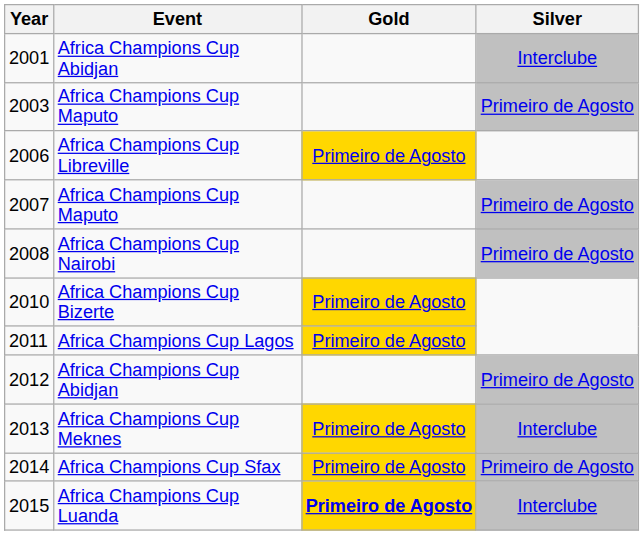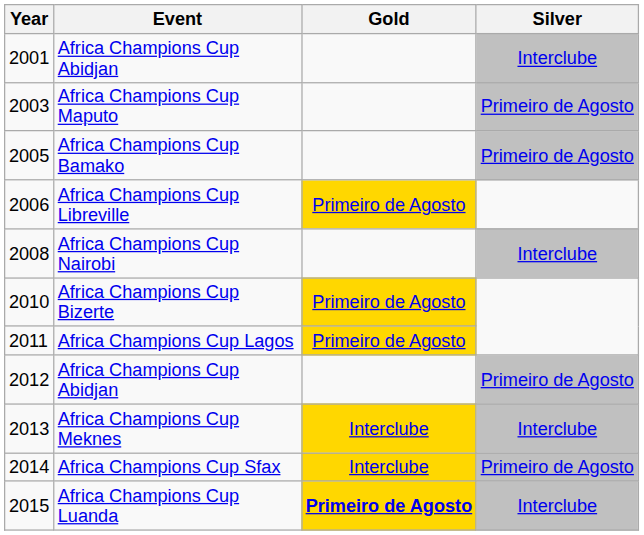 <table class="wikitable" style="font-size: 90%;">
 <tr>
 <th>Year</th>
 <th style="width:190px;">Event</th>
 <th>Gold</th>
 <th>Silver</th>
 </tr>
 <tr>
 <td>2001</td>
 <td><a href='#'>Africa Champions Cup Abidjan</a></td>
 <td></td>
 <td align=center style="background:silver;"><a href='#'>Interclube</a></td>
 </tr>
 <tr>
 <td>2003</td>
 <td><a href='#'>Africa Champions Cup Maputo</a></td>
 <td></td>
 <td align=center style="background:silver;"><a href='#'>Primeiro de Agosto</a></td>
 </tr>
 <tr>
+<td>2005</td>
+<td><a href='#'>Africa Champions Cup Bamako</a></td>
+<td></td>
+<td align=center style="background:silver;"><a href='#'>Primeiro de Agosto</a></td>
+</tr>
+<tr>
 <td>2006</td>
 <td><a href='#'>Africa Champions Cup Libreville</a></td>
 <td align=center style="background:gold;"><a href='#'>Primeiro de Agosto</a></td>
 </tr>
 <tr>
-<td>2007</td>
-<td><a href='#'>Africa Champions Cup Maputo</a></td>
-<td></td>
-<td align=center style="background:silver;"><a href='#'>Primeiro de Agosto</a></td>
-</tr>
-<tr>
 <td>2008</td>
 <td><a href='#'>Africa Champions Cup Nairobi</a></td>
 <td></td>
-<td align=center style="background:silver;"><a href='#'>Primeiro de Agosto</a></td>
+<td align=center style="background:silver;"><a href='#'>Interclube</a></td>
 </tr>
 <tr>
 <td>2010</td>
 <td><a href='#'>Africa Champions Cup Bizerte</a></td>
 <td align=center style="background:gold;"><a href='#'>Primeiro de Agosto</a></td>
 </tr>
 <tr>
 <td>2011</td>
 <td><a href='#'>Africa Champions Cup Lagos</a></td>
 <td align=center style="background:gold;"><a href='#'>Primeiro de Agosto</a></td>
 </tr>
 <tr>
 <td>2012</td>
 <td><a href='#'>Africa Champions Cup Abidjan</a></td>
 <td></td>
 <td align=center style="background:silver;"><a href='#'>Primeiro de Agosto</a></td>
 </tr>
 <tr>
 <td>2013</td>
 <td><a href='#'>Africa Champions Cup Meknes</a></td>
-<td align=center style="background:gold;"><a href='#'>Primeiro de Agosto</a></td>
+<td align=center style="background:gold;"><a href='#'>Interclube</a></td>
 <td align=center style="background:silver;"><a href='#'>Interclube</a></td>
 </tr>
 <tr>
 <td>2014</td>
 <td><a href='#'>Africa Champions Cup Sfax</a></td>
-<td align=center style="background:gold;"><a href='#'>Primeiro de Agosto</a></td>
+<td align=center style="background:gold;"><a href='#'>Interclube</a></td>
 <td align=center style="background:silver;"><a href='#'>Primeiro de Agosto</a></td>
 </tr>
 <tr>
 <td>2015</td>
 <td><a href='#'>Africa Champions Cup Luanda</a></td>
 <td align=center style="background:gold;"><strong><a href='#'>Primeiro de Agosto</a></strong></td>
 <td align=center style="background:silver;"><a href='#'>Interclube</a></td>
 </tr>
 </table>
